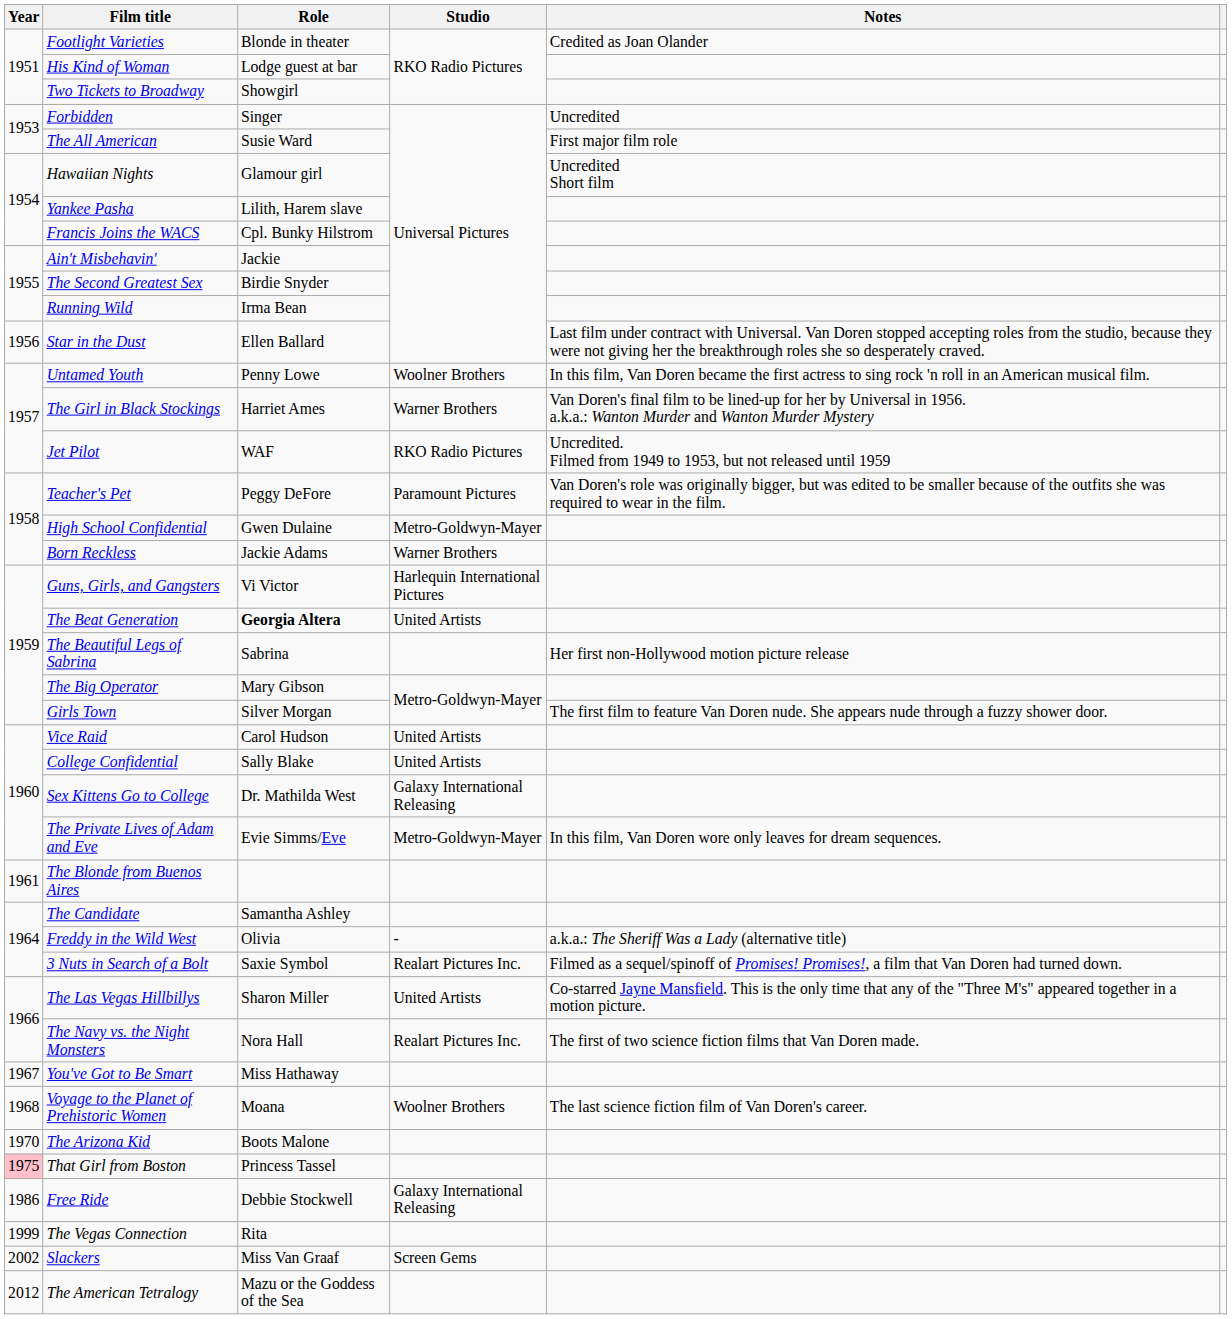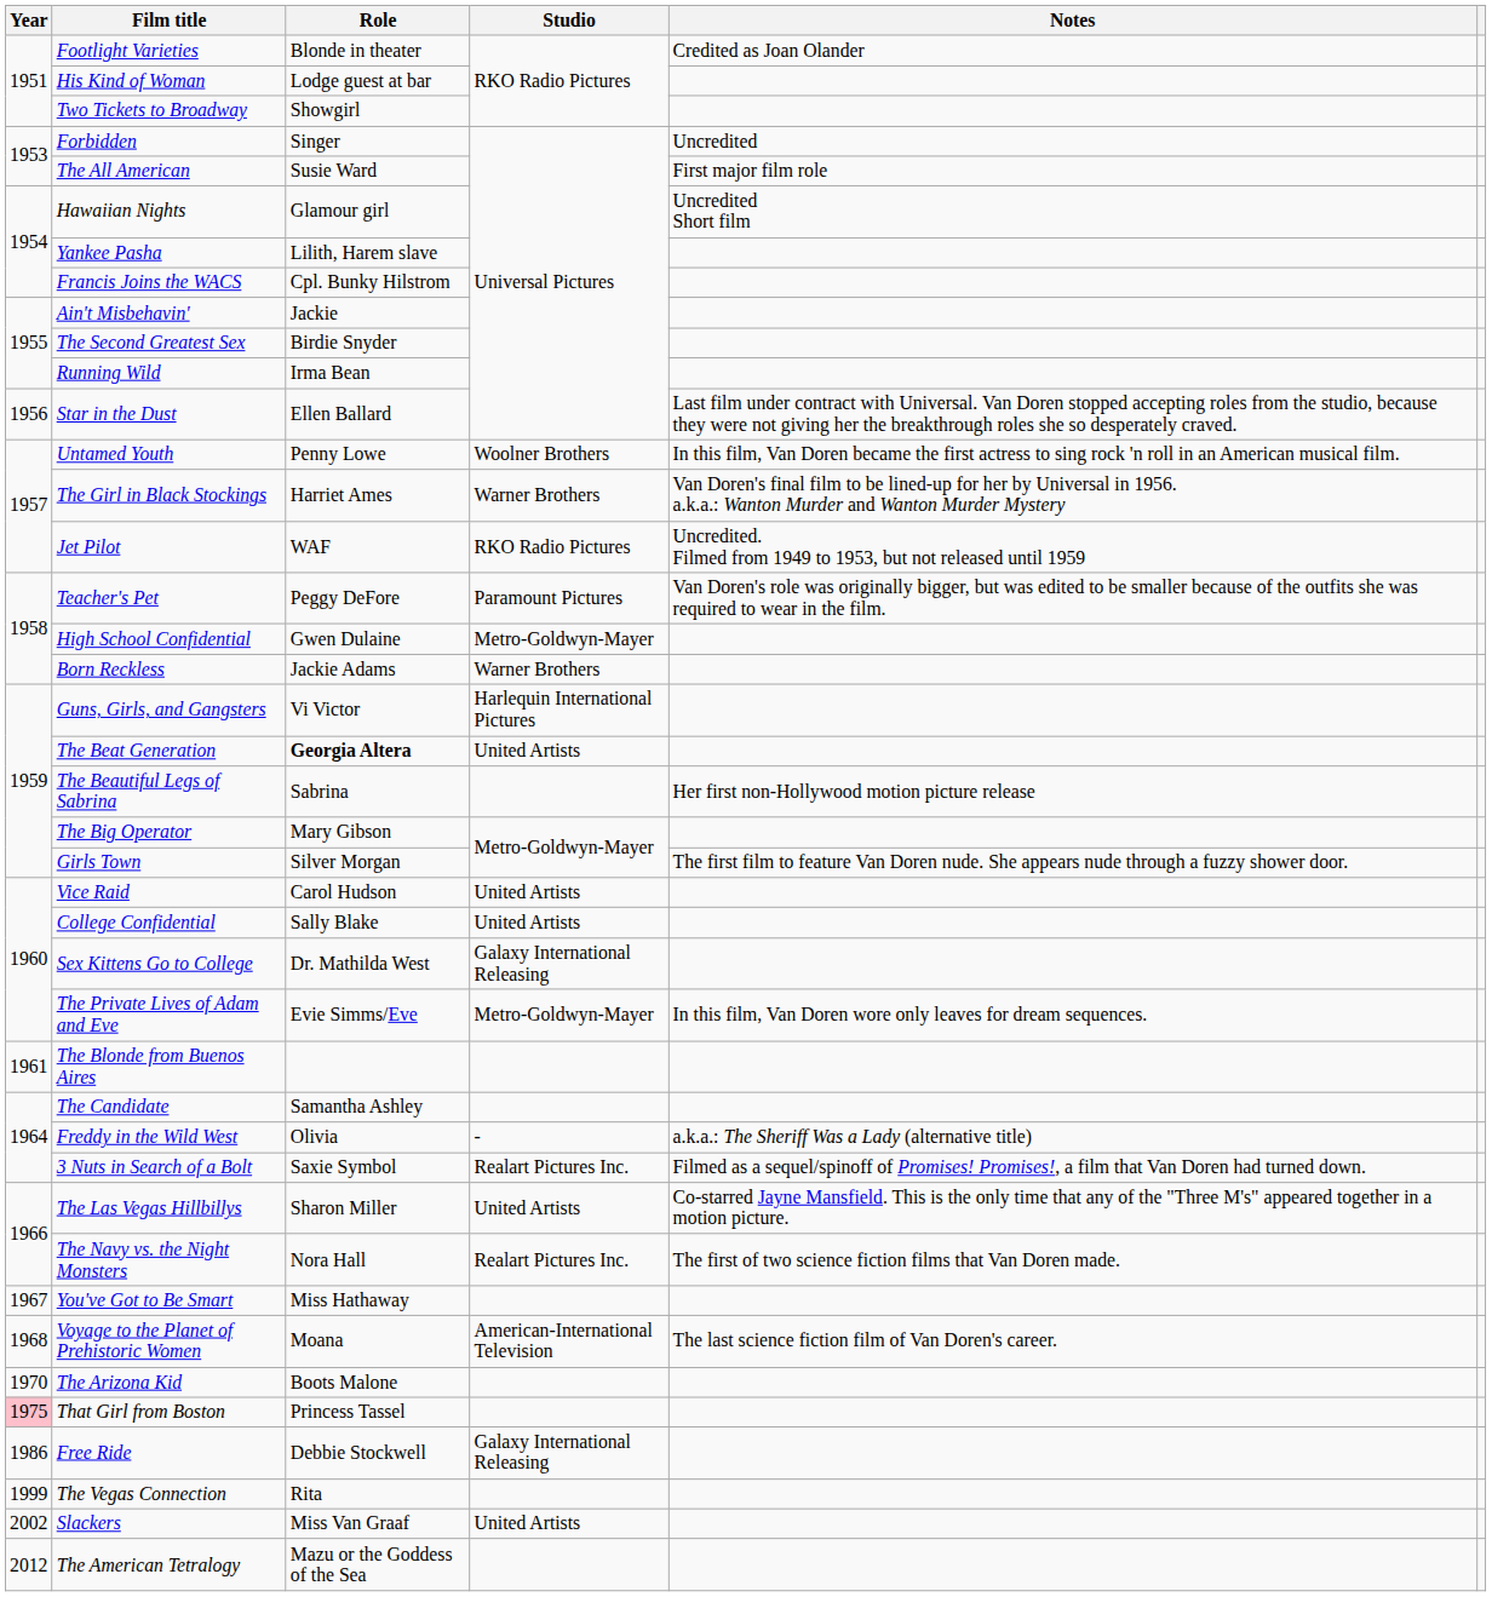 <table class="wikitable">
 <tr>
 <th><strong>Year</strong></th>
 <th><strong>Film title</strong></th>
 <th><strong>Role</strong></th>
 <th><strong>Studio</strong></th>
 <th><strong>Notes</strong></th>
 <th><strong></strong></th>
 </tr>
 <tr>
 <td rowspan="3">1951</td>
 <td><em><a href='#'>Footlight Varieties</a></em></td>
 <td>Blonde in theater</td>
 <td rowspan="3">RKO Radio Pictures</td>
 <td>Credited as Joan Olander</td>
 <td></td>
 </tr>
 <tr>
 <td><em><a href='#'>His Kind of Woman</a></em></td>
 <td>Lodge guest at bar</td>
 <td></td>
 <td></td>
 </tr>
 <tr>
 <td><em><a href='#'>Two Tickets to Broadway</a></em></td>
 <td>Showgirl</td>
 <td></td>
 <td></td>
 </tr>
 <tr>
 <td rowspan="2">1953</td>
 <td><em><a href='#'>Forbidden</a></em></td>
 <td>Singer</td>
 <td rowspan="9">Universal Pictures</td>
 <td>Uncredited</td>
 <td></td>
 </tr>
 <tr>
 <td><em><a href='#'>The All American</a></em></td>
 <td>Susie Ward</td>
 <td>First major film role</td>
 <td></td>
 </tr>
 <tr>
 <td rowspan="3">1954</td>
 <td><em>Hawaiian Nights</em></td>
 <td>Glamour girl</td>
 <td>Uncredited<br>Short film</td>
 <td></td>
 </tr>
 <tr>
 <td><em><a href='#'>Yankee Pasha</a></em></td>
 <td>Lilith, Harem slave</td>
 <td></td>
 <td></td>
 </tr>
 <tr>
 <td><em><a href='#'>Francis Joins the WACS</a></em></td>
 <td>Cpl. Bunky Hilstrom</td>
 <td></td>
 <td></td>
 </tr>
 <tr>
 <td rowspan="3">1955</td>
 <td><em><a href='#'>Ain't Misbehavin'</a></em></td>
 <td>Jackie</td>
 <td></td>
 <td></td>
 </tr>
 <tr>
 <td><em><a href='#'>The Second Greatest Sex</a></em></td>
 <td>Birdie Snyder</td>
 <td></td>
 <td></td>
 </tr>
 <tr>
 <td><em><a href='#'>Running Wild</a></em></td>
 <td>Irma Bean</td>
 <td></td>
 <td></td>
 </tr>
 <tr>
 <td>1956</td>
 <td><em><a href='#'>Star in the Dust</a></em></td>
 <td>Ellen Ballard</td>
 <td>Last film under contract with Universal. Van Doren stopped accepting roles from the studio, because they were not giving her the breakthrough roles she so desperately craved.</td>
 <td></td>
 </tr>
 <tr>
 <td rowspan="3">1957</td>
 <td><em><a href='#'>Untamed Youth</a></em></td>
 <td>Penny Lowe</td>
 <td>Woolner Brothers</td>
 <td>In this film, Van Doren became the first actress to sing rock 'n roll in an American musical film.</td>
 <td></td>
 </tr>
 <tr>
 <td><em><a href='#'>The Girl in Black Stockings</a></em></td>
 <td>Harriet Ames</td>
 <td>Warner Brothers</td>
 <td>Van Doren's final film to be lined-up for her by Universal in 1956.<br>a.k.a.: <em>Wanton Murder</em> and <em>Wanton Murder Mystery</em></td>
 <td></td>
 </tr>
 <tr>
 <td><em><a href='#'>Jet Pilot</a></em></td>
 <td>WAF</td>
 <td>RKO Radio Pictures</td>
 <td>Uncredited.<br>Filmed from 1949 to 1953, but not released until 1959</td>
 <td></td>
 </tr>
 <tr>
 <td rowspan="3">1958</td>
 <td><em><a href='#'>Teacher's Pet</a></em></td>
 <td>Peggy DeFore</td>
 <td>Paramount Pictures</td>
 <td>Van Doren's role was originally bigger, but was edited to be smaller because of the outfits she was required to wear in the film.</td>
 <td></td>
 </tr>
 <tr>
 <td><em><a href='#'>High School Confidential</a></em></td>
 <td>Gwen Dulaine</td>
 <td>Metro-Goldwyn-Mayer</td>
 <td></td>
 <td></td>
 </tr>
 <tr>
 <td><em><a href='#'>Born Reckless</a></em></td>
 <td>Jackie Adams</td>
 <td>Warner Brothers</td>
 <td></td>
 <td></td>
 </tr>
 <tr>
 <td rowspan="5">1959</td>
 <td><em><a href='#'>Guns, Girls, and Gangsters</a></em></td>
 <td>Vi Victor</td>
 <td>Harlequin International Pictures</td>
 <td></td>
 <td></td>
 </tr>
 <tr>
 <td><em><a href='#'>The Beat Generation</a></em></td>
 <td><strong>Georgia Altera</strong></td>
 <td>United Artists</td>
 <td></td>
 <td></td>
 </tr>
 <tr>
 <td><em><a href='#'>The Beautiful Legs of Sabrina</a></em></td>
 <td>Sabrina</td>
 <td></td>
 <td>Her first non-Hollywood motion picture release</td>
 <td></td>
 </tr>
 <tr>
 <td><em><a href='#'>The Big Operator</a></em></td>
 <td>Mary Gibson</td>
 <td rowspan="2">Metro-Goldwyn-Mayer</td>
 <td></td>
 <td></td>
 </tr>
 <tr>
 <td><em><a href='#'>Girls Town</a></em></td>
 <td>Silver Morgan</td>
 <td>The first film to feature Van Doren nude. She appears nude through a fuzzy shower door.</td>
 <td></td>
 </tr>
 <tr>
 <td rowspan="4">1960</td>
 <td><em><a href='#'>Vice Raid</a></em></td>
 <td>Carol Hudson</td>
 <td>United Artists</td>
 <td></td>
 <td></td>
 </tr>
 <tr>
 <td><em><a href='#'>College Confidential</a></em></td>
 <td>Sally Blake</td>
 <td>United Artists</td>
 <td></td>
 <td></td>
 </tr>
 <tr>
 <td><em><a href='#'>Sex Kittens Go to College</a></em></td>
 <td>Dr. Mathilda West</td>
 <td>Galaxy International Releasing</td>
 <td></td>
 <td></td>
 </tr>
 <tr>
 <td><em><a href='#'>The Private Lives of Adam and Eve</a></em></td>
 <td>Evie Simms/<a href='#'>Eve</a></td>
 <td>Metro-Goldwyn-Mayer</td>
 <td>In this film, Van Doren wore only leaves for dream sequences.</td>
 <td></td>
 </tr>
 <tr>
 <td>1961</td>
 <td><em><a href='#'>The Blonde from Buenos Aires</a></em></td>
 <td></td>
 <td></td>
 <td></td>
 <td></td>
 </tr>
 <tr>
 <td rowspan="3">1964</td>
 <td><em><a href='#'>The Candidate</a></em></td>
 <td>Samantha Ashley</td>
 <td></td>
 <td></td>
 <td></td>
 </tr>
 <tr>
 <td><em><a href='#'>Freddy in the Wild West</a></em></td>
 <td>Olivia</td>
 <td>-</td>
 <td>a.k.a.: <em>The Sheriff Was a Lady</em> (alternative title)</td>
 <td></td>
 </tr>
 <tr>
 <td><em><a href='#'>3 Nuts in Search of a Bolt</a></em></td>
 <td>Saxie Symbol</td>
 <td>Realart Pictures Inc.</td>
 <td>Filmed as a sequel/spinoff of <em><a href='#'>Promises! Promises!</a></em>, a film that Van Doren had turned down.</td>
 <td></td>
 </tr>
 <tr>
 <td rowspan="2">1966</td>
 <td><em><a href='#'>The Las Vegas Hillbillys</a></em></td>
 <td>Sharon Miller</td>
 <td>United Artists</td>
 <td>Co-starred <a href='#'>Jayne Mansfield</a>. This is the only time that any of the "Three M's" appeared together in a motion picture.</td>
 <td></td>
 </tr>
 <tr>
 <td><em><a href='#'>The Navy vs. the Night Monsters</a></em></td>
 <td>Nora Hall</td>
 <td>Realart Pictures Inc.</td>
 <td>The first of two science fiction films that Van Doren made.</td>
 <td></td>
 </tr>
 <tr>
 <td>1967</td>
 <td><em><a href='#'>You've Got to Be Smart</a></em></td>
 <td>Miss Hathaway</td>
 <td></td>
 <td></td>
 </tr>
 <tr>
 <td>1968</td>
 <td><em><a href='#'>Voyage to the Planet of Prehistoric Women</a></em></td>
 <td>Moana</td>
-<td>Woolner Brothers</td>
+<td>American-International Television</td>
 <td>The last science fiction film of Van Doren's career.</td>
 <td></td>
 </tr>
 <tr>
 <td>1970</td>
 <td><em><a href='#'>The Arizona Kid</a></em></td>
 <td>Boots Malone</td>
 <td></td>
 <td></td>
 <td></td>
 </tr>
 <tr>
 <td style="background: pink;">1975</td>
 <td><em>That Girl from Boston</em></td>
 <td>Princess Tassel</td>
 <td></td>
 <td></td>
 <td></td>
 </tr>
 <tr>
 <td>1986</td>
 <td><em><a href='#'>Free Ride</a></em></td>
 <td>Debbie Stockwell</td>
 <td>Galaxy International Releasing</td>
 <td></td>
 <td></td>
 </tr>
 <tr>
 <td>1999</td>
 <td><em>The Vegas Connection</em></td>
 <td>Rita</td>
 <td></td>
 <td></td>
 <td></td>
 </tr>
 <tr>
 <td>2002</td>
 <td><em><a href='#'>Slackers</a></em></td>
 <td>Miss Van Graaf</td>
-<td>Screen Gems</td>
+<td>United Artists</td>
 <td></td>
 <td></td>
 </tr>
 <tr>
 <td>2012</td>
 <td><em>The American Tetralogy</em></td>
 <td>Mazu or the Goddess of the Sea</td>
 <td></td>
 <td></td>
 <td></td>
 </tr>
 </table>
